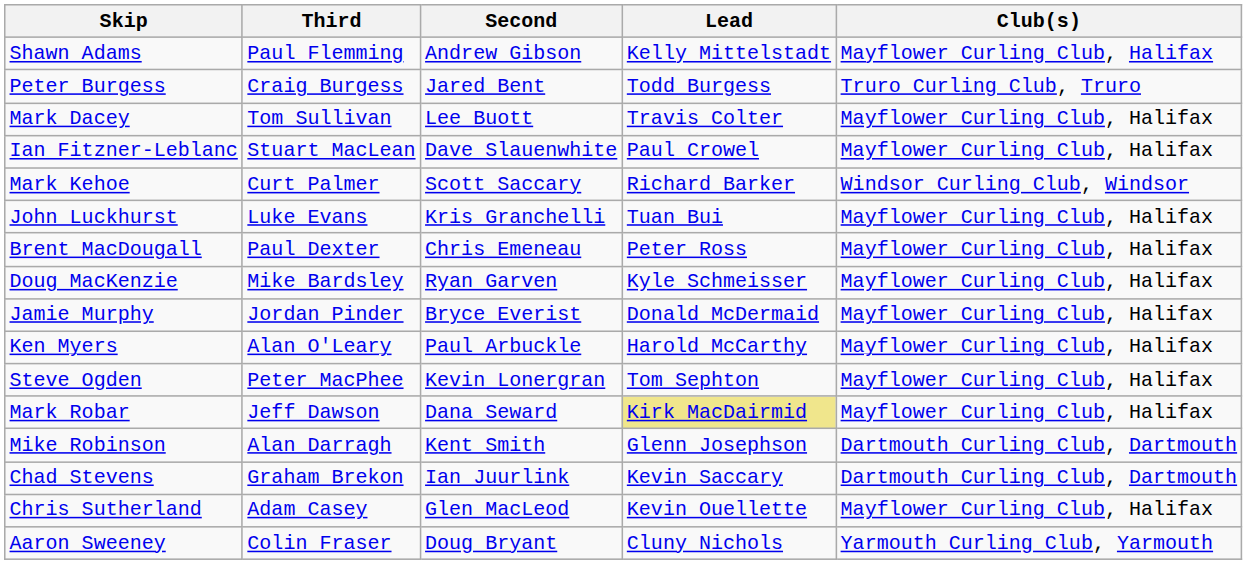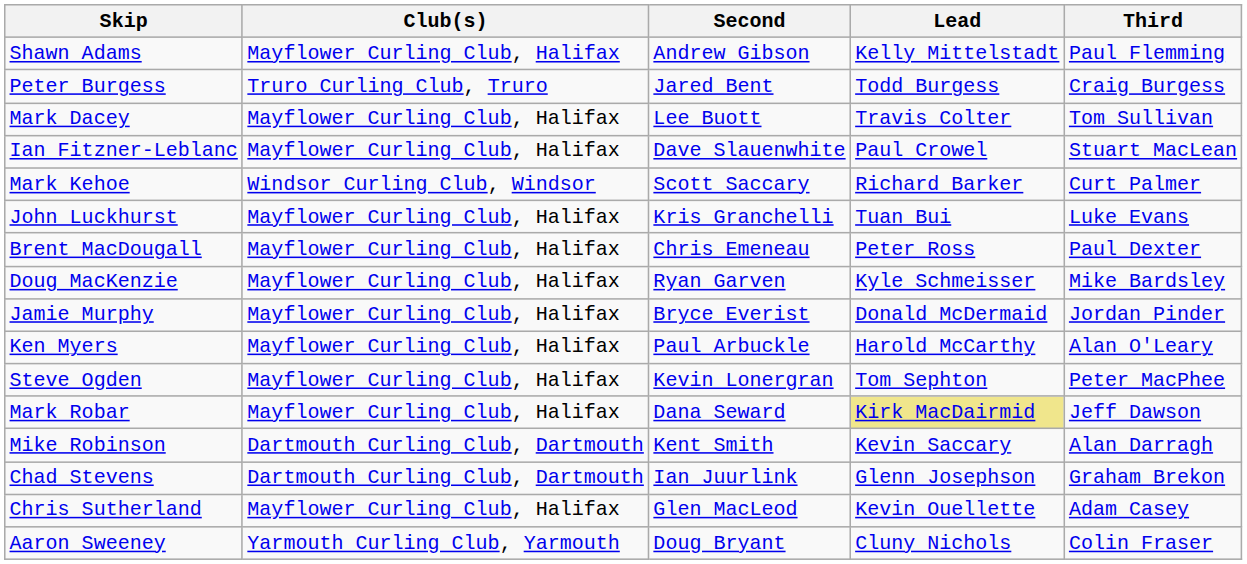 <table class="wikitable" border="1">
 <tr>
 <th>Skip</th>
-<th>Third</th>
+<th>Club(s)</th>
 <th>Second</th>
 <th>Lead</th>
-<th>Club(s)</th>
+<th>Third</th>
 </tr>
 <tr>
 <td><a href='#'>Shawn Adams</a></td>
-<td><a href='#'>Paul Flemming</a></td>
+<td><a href='#'>Mayflower Curling Club</a>, <a href='#'>Halifax</a></td>
 <td><a href='#'>Andrew Gibson</a></td>
 <td><a href='#'>Kelly Mittelstadt</a></td>
-<td><a href='#'>Mayflower Curling Club</a>, <a href='#'>Halifax</a></td>
+<td><a href='#'>Paul Flemming</a></td>
 </tr>
 <tr>
 <td><a href='#'>Peter Burgess</a></td>
-<td><a href='#'>Craig Burgess</a></td>
+<td><a href='#'>Truro Curling Club</a>, <a href='#'>Truro</a></td>
 <td><a href='#'>Jared Bent</a></td>
 <td><a href='#'>Todd Burgess</a></td>
-<td><a href='#'>Truro Curling Club</a>, <a href='#'>Truro</a></td>
+<td><a href='#'>Craig Burgess</a></td>
 </tr>
 <tr>
 <td><a href='#'>Mark Dacey</a></td>
-<td><a href='#'>Tom Sullivan</a></td>
+<td><a href='#'>Mayflower Curling Club</a>, Halifax</td>
 <td><a href='#'>Lee Buott</a></td>
 <td><a href='#'>Travis Colter</a></td>
-<td><a href='#'>Mayflower Curling Club</a>, Halifax</td>
+<td><a href='#'>Tom Sullivan</a></td>
 </tr>
 <tr>
 <td><a href='#'>Ian Fitzner-Leblanc</a></td>
-<td><a href='#'>Stuart MacLean</a></td>
+<td><a href='#'>Mayflower Curling Club</a>, Halifax</td>
 <td><a href='#'>Dave Slauenwhite</a></td>
 <td><a href='#'>Paul Crowel</a></td>
-<td><a href='#'>Mayflower Curling Club</a>, Halifax</td>
+<td><a href='#'>Stuart MacLean</a></td>
 </tr>
 <tr>
 <td><a href='#'>Mark Kehoe</a></td>
-<td><a href='#'>Curt Palmer</a></td>
+<td><a href='#'>Windsor Curling Club</a>, <a href='#'>Windsor</a></td>
 <td><a href='#'>Scott Saccary</a></td>
 <td><a href='#'>Richard Barker</a></td>
-<td><a href='#'>Windsor Curling Club</a>, <a href='#'>Windsor</a></td>
+<td><a href='#'>Curt Palmer</a></td>
 </tr>
 <tr>
 <td><a href='#'>John Luckhurst</a></td>
-<td><a href='#'>Luke Evans</a></td>
+<td><a href='#'>Mayflower Curling Club</a>, Halifax</td>
 <td><a href='#'>Kris Granchelli</a></td>
 <td><a href='#'>Tuan Bui</a></td>
-<td><a href='#'>Mayflower Curling Club</a>, Halifax</td>
+<td><a href='#'>Luke Evans</a></td>
 </tr>
 <tr>
 <td><a href='#'>Brent MacDougall</a></td>
-<td><a href='#'>Paul Dexter</a></td>
+<td><a href='#'>Mayflower Curling Club</a>, Halifax</td>
 <td><a href='#'>Chris Emeneau</a></td>
 <td><a href='#'>Peter Ross</a></td>
-<td><a href='#'>Mayflower Curling Club</a>, Halifax</td>
+<td><a href='#'>Paul Dexter</a></td>
 </tr>
 <tr>
 <td><a href='#'>Doug MacKenzie</a></td>
-<td><a href='#'>Mike Bardsley</a></td>
+<td><a href='#'>Mayflower Curling Club</a>, Halifax</td>
 <td><a href='#'>Ryan Garven</a></td>
 <td><a href='#'>Kyle Schmeisser</a></td>
-<td><a href='#'>Mayflower Curling Club</a>, Halifax</td>
+<td><a href='#'>Mike Bardsley</a></td>
 </tr>
 <tr>
 <td><a href='#'>Jamie Murphy</a></td>
-<td><a href='#'>Jordan Pinder</a></td>
+<td><a href='#'>Mayflower Curling Club</a>, Halifax</td>
 <td><a href='#'>Bryce Everist</a></td>
 <td><a href='#'>Donald McDermaid</a></td>
-<td><a href='#'>Mayflower Curling Club</a>, Halifax</td>
+<td><a href='#'>Jordan Pinder</a></td>
 </tr>
 <tr>
 <td><a href='#'>Ken Myers</a></td>
-<td><a href='#'>Alan O'Leary</a></td>
+<td><a href='#'>Mayflower Curling Club</a>, Halifax</td>
 <td><a href='#'>Paul Arbuckle</a></td>
 <td><a href='#'>Harold McCarthy</a></td>
-<td><a href='#'>Mayflower Curling Club</a>, Halifax</td>
+<td><a href='#'>Alan O'Leary</a></td>
 </tr>
 <tr>
 <td><a href='#'>Steve Ogden</a></td>
-<td><a href='#'>Peter MacPhee</a></td>
+<td><a href='#'>Mayflower Curling Club</a>, Halifax</td>
 <td><a href='#'>Kevin Lonergran</a></td>
 <td><a href='#'>Tom Sephton</a></td>
-<td><a href='#'>Mayflower Curling Club</a>, Halifax</td>
+<td><a href='#'>Peter MacPhee</a></td>
 </tr>
 <tr>
 <td><a href='#'>Mark Robar</a></td>
-<td><a href='#'>Jeff Dawson</a></td>
+<td><a href='#'>Mayflower Curling Club</a>, Halifax</td>
 <td><a href='#'>Dana Seward</a></td>
 <td style="background: khaki;"><a href='#'>Kirk MacDairmid</a></td>
-<td><a href='#'>Mayflower Curling Club</a>, Halifax</td>
+<td><a href='#'>Jeff Dawson</a></td>
 </tr>
 <tr>
 <td><a href='#'>Mike Robinson</a></td>
+<td><a href='#'>Dartmouth Curling Club</a>, <a href='#'>Dartmouth</a></td>
+<td><a href='#'>Kent Smith</a></td>
+<td><a href='#'>Kevin Saccary</a></td>
 <td><a href='#'>Alan Darragh</a></td>
-<td><a href='#'>Kent Smith</a></td>
-<td><a href='#'>Glenn Josephson</a></td>
-<td><a href='#'>Dartmouth Curling Club</a>, <a href='#'>Dartmouth</a></td>
 </tr>
 <tr>
 <td><a href='#'>Chad Stevens</a></td>
+<td><a href='#'>Dartmouth Curling Club</a>, <a href='#'>Dartmouth</a></td>
+<td><a href='#'>Ian Juurlink</a></td>
+<td><a href='#'>Glenn Josephson</a></td>
 <td><a href='#'>Graham Brekon</a></td>
-<td><a href='#'>Ian Juurlink</a></td>
-<td><a href='#'>Kevin Saccary</a></td>
-<td><a href='#'>Dartmouth Curling Club</a>, <a href='#'>Dartmouth</a></td>
 </tr>
 <tr>
 <td><a href='#'>Chris Sutherland</a></td>
-<td><a href='#'>Adam Casey</a></td>
+<td><a href='#'>Mayflower Curling Club</a>, Halifax</td>
 <td><a href='#'>Glen MacLeod</a></td>
 <td><a href='#'>Kevin Ouellette</a></td>
-<td><a href='#'>Mayflower Curling Club</a>, Halifax</td>
+<td><a href='#'>Adam Casey</a></td>
 </tr>
 <tr>
 <td><a href='#'>Aaron Sweeney</a></td>
-<td><a href='#'>Colin Fraser</a></td>
+<td><a href='#'>Yarmouth Curling Club</a>, <a href='#'>Yarmouth</a></td>
 <td><a href='#'>Doug Bryant</a></td>
 <td><a href='#'>Cluny Nichols</a></td>
-<td><a href='#'>Yarmouth Curling Club</a>, <a href='#'>Yarmouth</a></td>
+<td><a href='#'>Colin Fraser</a></td>
 </tr>
 </table>
